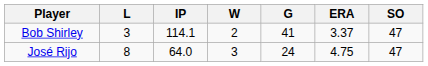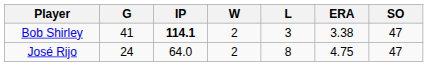 <table class="wikitable sortable">
 <tr>
 <th bgcolor="#DDDDFF" width="16%">Player</th>
-<th bgcolor="#DDDDFF" width="9%">L</th>
+<th bgcolor="#DDDDFF" width="9%">G</th>
 <th bgcolor="#DDDDFF" width="9%">IP</th>
 <th bgcolor="#DDDDFF" width="9%">W</th>
-<th bgcolor="#DDDDFF" width="9%">G</th>
+<th bgcolor="#DDDDFF" width="9%">L</th>
 <th bgcolor="#DDDDFF" width="9%">ERA</th>
 <th bgcolor="#DDDDFF" width="9%">SO</th>
 </tr>
 <tr align="center">
 <td><a href='#'>Bob Shirley</a></td>
+<td>41</td>
+<td><strong>114.1</strong></td>
+<td>2</td>
 <td>3</td>
-<td>114.1</td>
-<td>2</td>
-<td>41</td>
-<td>3.37</td>
+<td>3.38</td>
 <td>47</td>
 </tr>
 <tr align="center">
 <td><a href='#'>José Rijo</a></td>
+<td>24</td>
+<td>64.0</td>
+<td>2</td>
 <td>8</td>
-<td>64.0</td>
-<td>3</td>
-<td>24</td>
 <td>4.75</td>
 <td>47</td>
 </tr>
 </table>
